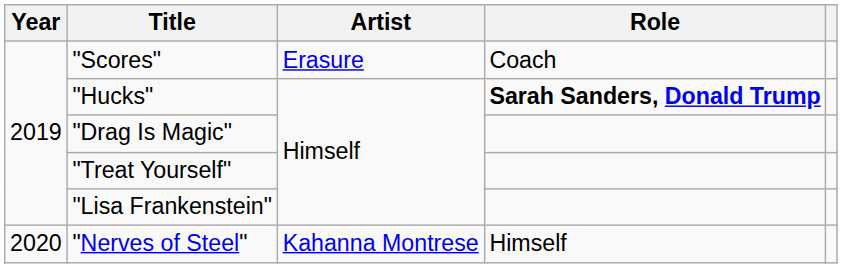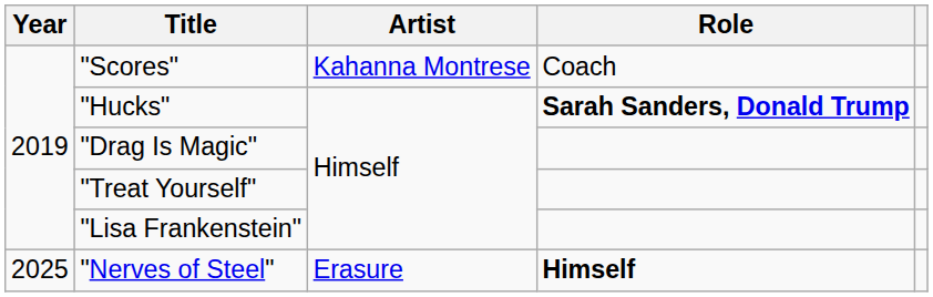 <table class="wikitable">
 <tr>
 <th>Year</th>
 <th>Title</th>
 <th>Artist</th>
 <th>Role</th>
 <th></th>
 </tr>
 <tr>
 <td rowspan="5">2019</td>
 <td>"Scores"</td>
-<td><a href='#'>Erasure</a></td>
+<td><a href='#'>Kahanna Montrese</a></td>
 <td>Coach</td>
 <td></td>
 </tr>
 <tr>
 <td>"Hucks"</td>
 <td rowspan="4">Himself</td>
 <td><strong>Sarah Sanders, <a href='#'>Donald Trump</a></strong></td>
 <td></td>
 </tr>
 <tr>
 <td>"Drag Is Magic"</td>
 <td></td>
 <td></td>
 </tr>
 <tr>
 <td>"Treat Yourself"</td>
 <td></td>
 <td></td>
 </tr>
 <tr>
 <td>"Lisa Frankenstein"</td>
 <td></td>
 <td></td>
 </tr>
 <tr>
-<td>2020</td>
+<td>2025</td>
 <td>"<a href='#'>Nerves of Steel</a>"</td>
-<td><a href='#'>Kahanna Montrese</a></td>
-<td>Himself</td>
+<td><a href='#'>Erasure</a></td>
+<td><strong>Himself</strong></td>
 <td></td>
 </tr>
 </table>
